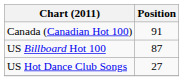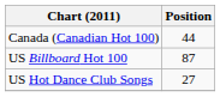 <table class="wikitable sortable">
 <tr>
 <th scope="col">Chart (2011)</th>
 <th scope="col">Position</th>
 </tr>
 <tr>
 <td>Canada (<a href='#'>Canadian Hot 100</a>)</td>
-<td align="center">91</td>
+<td align="center">44</td>
 </tr>
 <tr>
 <td>US <a href='#'><em>Billboard</em> Hot 100</a></td>
 <td align="center">87</td>
 </tr>
 <tr>
 <td>US <a href='#'>Hot Dance Club Songs</a></td>
 <td align="center">27</td>
 </tr>
 <tr>
 </tr>
 </table>
